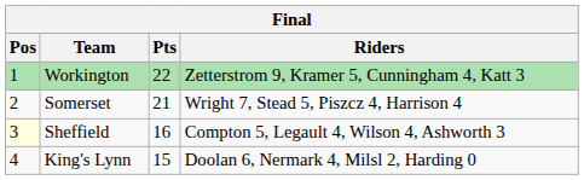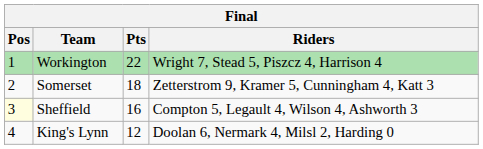 <table class="wikitable">
 <tr>
 <th colspan="4">Final</th>
 </tr>
 <tr>
 <th width=20>Pos</th>
 <th width=90>Team</th>
 <th width=20>Pts</th>
 <th width=350>Riders</th>
 </tr>
 <tr style="background:#ACE1AF;">
 <td>1</td>
 <td align=left>Workington</td>
 <td>22</td>
-<td>Zetterstrom 9, Kramer 5, Cunningham 4, Katt 3</td>
+<td>Wright 7, Stead 5, Piszcz 4, Harrison 4</td>
 </tr>
 <tr>
 <td>2</td>
 <td align=left>Somerset</td>
-<td>21</td>
-<td>Wright 7, Stead 5, Piszcz 4, Harrison 4</td>
+<td>18</td>
+<td>Zetterstrom 9, Kramer 5, Cunningham 4, Katt 3</td>
 </tr>
 <tr>
 <td style="background: lightyellow;">3</td>
 <td align=left>Sheffield</td>
 <td>16</td>
 <td>Compton 5, Legault 4, Wilson 4, Ashworth 3</td>
 </tr>
 <tr>
 <td>4</td>
 <td align=left>King's Lynn</td>
-<td>15</td>
+<td>12</td>
 <td>Doolan 6, Nermark 4, Milsl 2, Harding 0</td>
 </tr>
 </table>
